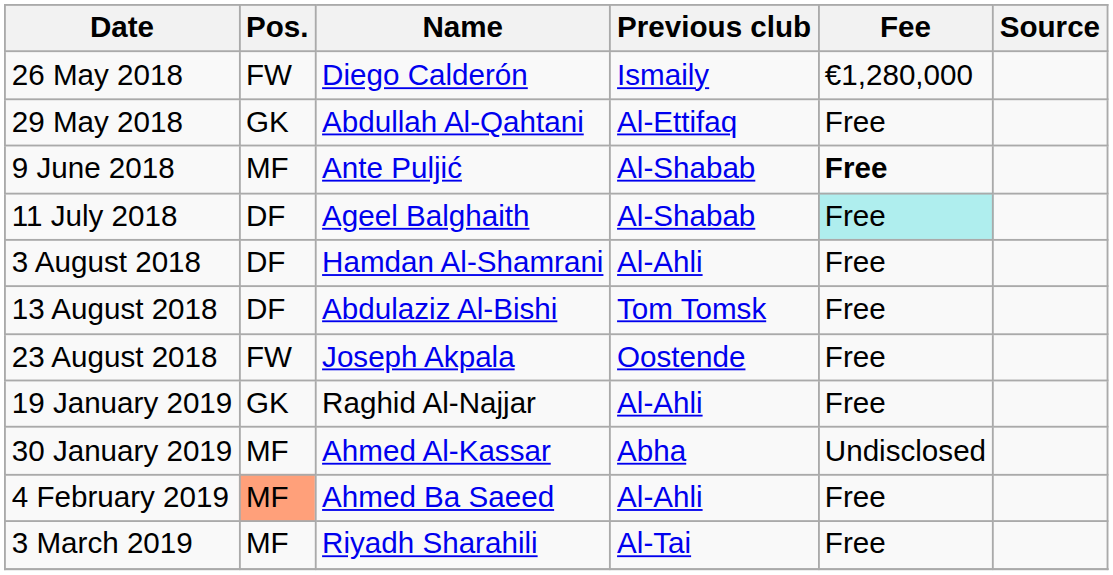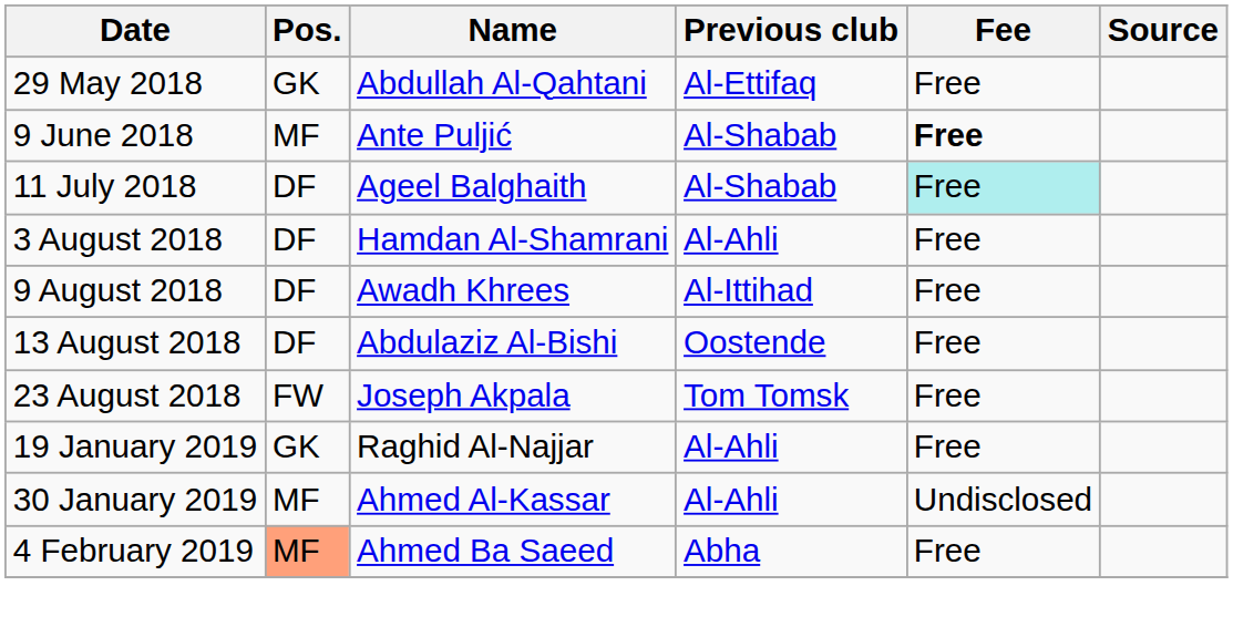 <table class="wikitable" style="text-align:left">
 <tr>
 <th>Date</th>
 <th>Pos.</th>
 <th>Name</th>
 <th>Previous club</th>
 <th>Fee</th>
 <th>Source</th>
-</tr>
-<tr>
-<td>26 May 2018</td>
-<td>FW</td>
-<td> <a href='#'>Diego Calderón</a></td>
-<td> <a href='#'>Ismaily</a></td>
-<td>€1,280,000</td>
-<td></td>
 </tr>
 <tr>
 <td>29 May 2018</td>
 <td>GK</td>
 <td> <a href='#'>Abdullah Al-Qahtani</a></td>
 <td> <a href='#'>Al-Ettifaq</a></td>
 <td>Free</td>
 <td></td>
 </tr>
 <tr>
 <td>9 June 2018</td>
 <td>MF</td>
 <td> <a href='#'>Ante Puljić</a></td>
 <td> <a href='#'>Al-Shabab</a></td>
 <td><strong>Free</strong></td>
 <td></td>
 </tr>
 <tr>
 <td>11 July 2018</td>
 <td>DF</td>
 <td> <a href='#'>Ageel Balghaith</a></td>
 <td> <a href='#'>Al-Shabab</a></td>
 <td style="background: paleturquoise;">Free</td>
 <td></td>
 </tr>
 <tr>
 <td>3 August 2018</td>
 <td>DF</td>
 <td> <a href='#'>Hamdan Al-Shamrani</a></td>
 <td> <a href='#'>Al-Ahli</a></td>
 <td>Free</td>
 <td></td>
 </tr>
 <tr>
+<td>9 August 2018</td>
+<td>DF</td>
+<td> <a href='#'>Awadh Khrees</a></td>
+<td> <a href='#'>Al-Ittihad</a></td>
+<td>Free</td>
+<td></td>
+</tr>
+<tr>
 <td>13 August 2018</td>
 <td>DF</td>
 <td> <a href='#'>Abdulaziz Al-Bishi</a></td>
-<td> <a href='#'>Tom Tomsk</a></td>
+<td> <a href='#'>Oostende</a></td>
 <td>Free</td>
 <td></td>
 </tr>
 <tr>
 <td>23 August 2018</td>
 <td>FW</td>
 <td> <a href='#'>Joseph Akpala</a></td>
-<td> <a href='#'>Oostende</a></td>
+<td> <a href='#'>Tom Tomsk</a></td>
 <td>Free</td>
 <td></td>
 </tr>
 <tr>
 <td>19 January 2019</td>
 <td>GK</td>
 <td> Raghid Al-Najjar</td>
 <td> <a href='#'>Al-Ahli</a></td>
 <td>Free</td>
 <td></td>
 </tr>
 <tr>
 <td>30 January 2019</td>
 <td>MF</td>
 <td> <a href='#'>Ahmed Al-Kassar</a></td>
-<td> <a href='#'>Abha</a></td>
+<td> <a href='#'>Al-Ahli</a></td>
 <td>Undisclosed</td>
 <td></td>
 </tr>
 <tr>
 <td>4 February 2019</td>
 <td style="background: lightsalmon;">MF</td>
 <td> <a href='#'>Ahmed Ba Saeed</a></td>
-<td> <a href='#'>Al-Ahli</a></td>
-<td>Free</td>
-<td></td>
-</tr>
-<tr>
-<td>3 March 2019</td>
-<td>MF</td>
-<td> <a href='#'>Riyadh Sharahili</a></td>
-<td> <a href='#'>Al-Tai</a></td>
+<td> <a href='#'>Abha</a></td>
 <td>Free</td>
 <td></td>
 </tr>
 <tr>
 </tr>
 </table>
